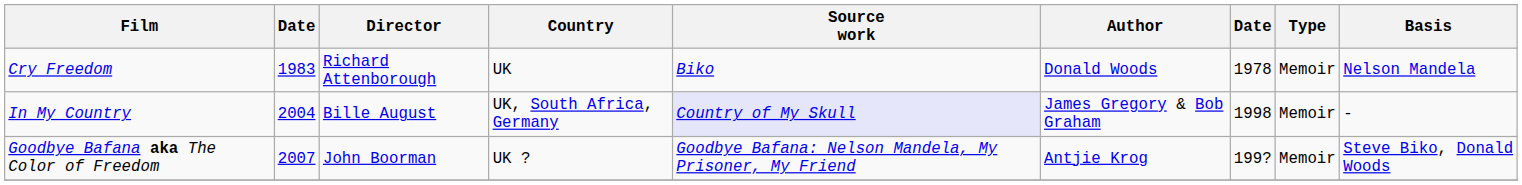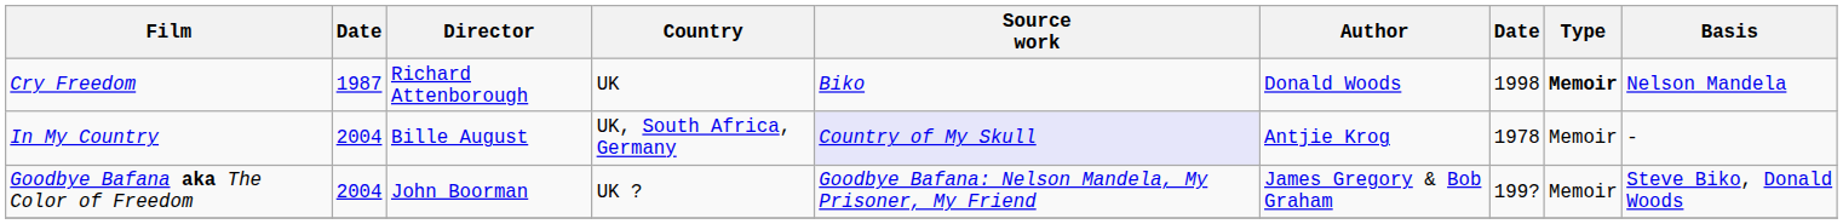 <table class="wikitable">
 <tr>
 <th>Film</th>
 <th>Date</th>
 <th>Director</th>
 <th>Country</th>
 <th>Source<br>work</th>
 <th>Author</th>
 <th>Date</th>
 <th>Type</th>
 <th>Basis</th>
 </tr>
 <tr>
 <td><em><a href='#'>Cry Freedom</a></em></td>
-<td><a href='#'>1983</a></td>
+<td><a href='#'>1987</a></td>
 <td><a href='#'>Richard Attenborough</a></td>
 <td>UK</td>
 <td><em><a href='#'>Biko</a></em></td>
 <td><a href='#'>Donald Woods</a></td>
-<td>1978</td>
-<td>Memoir</td>
+<td>1998</td>
+<td><strong>Memoir</strong></td>
 <td><a href='#'>Nelson Mandela</a></td>
 </tr>
 <tr>
 <td><em><a href='#'>In My Country</a></em></td>
 <td><a href='#'>2004</a></td>
 <td><a href='#'>Bille August</a></td>
 <td>UK, <a href='#'>South Africa</a>, <a href='#'>Germany</a></td>
 <td style="background: lavender;"><em><a href='#'>Country of My Skull</a></em></td>
-<td><a href='#'>James Gregory</a> & <a href='#'>Bob Graham</a></td>
-<td>1998</td>
+<td><a href='#'>Antjie Krog</a></td>
+<td>1978</td>
 <td>Memoir</td>
 <td>-</td>
 </tr>
 <tr>
 <td><em><a href='#'>Goodbye Bafana</a></em> <strong>aka</strong> <em>The Color of Freedom</em></td>
-<td><a href='#'>2007</a></td>
+<td><a href='#'>2004</a></td>
 <td><a href='#'>John Boorman</a></td>
 <td>UK ?</td>
 <td><em><a href='#'>Goodbye Bafana: Nelson Mandela, My Prisoner, My Friend</a></em></td>
-<td><a href='#'>Antjie Krog</a></td>
+<td><a href='#'>James Gregory</a> & <a href='#'>Bob Graham</a></td>
 <td>199?</td>
 <td>Memoir</td>
 <td><a href='#'>Steve Biko</a>, <a href='#'>Donald Woods</a></td>
 </tr>
 <tr>
 </tr>
 </table>
